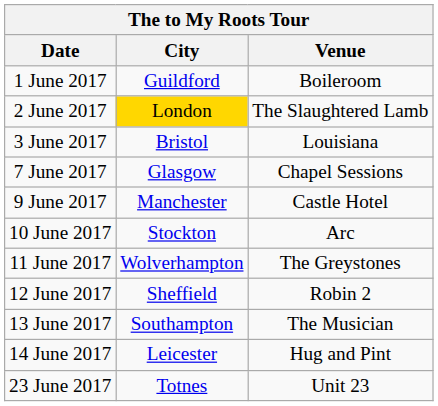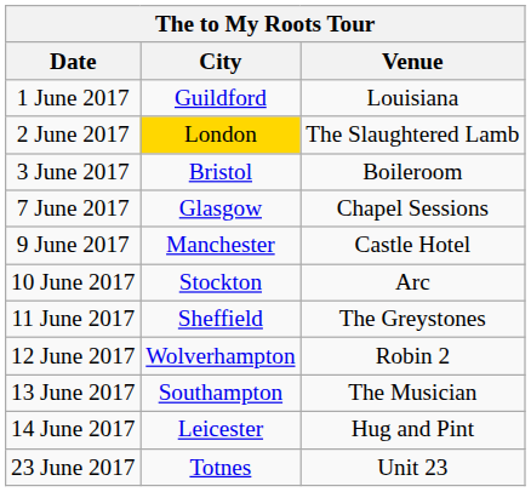 <table class="wikitable" style="text-align:center;">
 <tr>
 <th colspan=4>The to My Roots Tour</th>
 </tr>
 <tr>
 <th>Date</th>
 <th>City</th>
 <th>Venue</th>
 </tr>
 <tr>
 <td>1 June 2017</td>
 <td><a href='#'>Guildford</a></td>
-<td>Boileroom</td>
+<td>Louisiana</td>
 </tr>
 <tr>
 <td>2 June 2017</td>
 <td style="background: gold;">London</td>
 <td>The Slaughtered Lamb</td>
 </tr>
 <tr>
 <td>3 June 2017</td>
 <td><a href='#'>Bristol</a></td>
-<td>Louisiana</td>
+<td>Boileroom</td>
 </tr>
 <tr>
 <td>7 June 2017</td>
 <td><a href='#'>Glasgow</a></td>
 <td>Chapel Sessions</td>
 </tr>
 <tr>
 <td>9 June 2017</td>
 <td><a href='#'>Manchester</a></td>
 <td>Castle Hotel</td>
 </tr>
 <tr>
 <td>10 June 2017</td>
 <td><a href='#'>Stockton</a></td>
 <td>Arc</td>
 </tr>
 <tr>
 <td>11 June 2017</td>
-<td><a href='#'>Wolverhampton</a></td>
+<td><a href='#'>Sheffield</a></td>
 <td>The Greystones</td>
 </tr>
 <tr>
 <td>12 June 2017</td>
-<td><a href='#'>Sheffield</a></td>
+<td><a href='#'>Wolverhampton</a></td>
 <td>Robin 2</td>
 </tr>
 <tr>
 <td>13 June 2017</td>
 <td><a href='#'>Southampton</a></td>
 <td>The Musician</td>
 </tr>
 <tr>
 <td>14 June 2017</td>
 <td><a href='#'>Leicester</a></td>
 <td>Hug and Pint</td>
 </tr>
 <tr>
 <td>23 June 2017</td>
 <td><a href='#'>Totnes</a></td>
 <td>Unit 23</td>
 </tr>
 </table>
